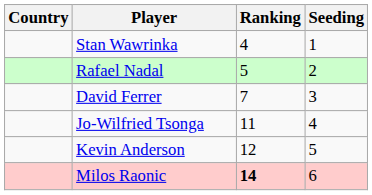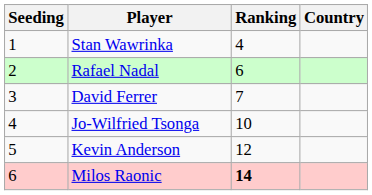 <table class="wikitable" border="1">
 <tr>
-<th>Country</th>
+<th>Seeding</th>
 <th width=150>Player</th>
 <th>Ranking</th>
-<th>Seeding</th>
+<th>Country</th>
 </tr>
 <tr>
-<td></td>
+<td>1</td>
 <td><a href='#'>Stan Wawrinka</a></td>
 <td>4</td>
-<td>1</td>
+<td></td>
 </tr>
 <tr style="background:#cfc;">
+<td>2</td>
+<td><a href='#'>Rafael Nadal</a></td>
+<td>6</td>
 <td></td>
-<td><a href='#'>Rafael Nadal</a></td>
-<td>5</td>
-<td>2</td>
 </tr>
 <tr>
-<td></td>
+<td>3</td>
 <td><a href='#'>David Ferrer</a></td>
 <td>7</td>
-<td>3</td>
+<td></td>
 </tr>
 <tr>
+<td>4</td>
+<td><a href='#'>Jo-Wilfried Tsonga</a></td>
+<td>10</td>
 <td></td>
-<td><a href='#'>Jo-Wilfried Tsonga</a></td>
-<td>11</td>
-<td>4</td>
 </tr>
 <tr>
-<td></td>
+<td>5</td>
 <td><a href='#'>Kevin Anderson</a></td>
 <td>12</td>
-<td>5</td>
+<td></td>
 </tr>
 <tr style="background:#fcc;">
-<td></td>
+<td>6</td>
 <td><a href='#'>Milos Raonic</a></td>
 <td><strong>14</strong></td>
-<td>6</td>
+<td></td>
 </tr>
 </table>
